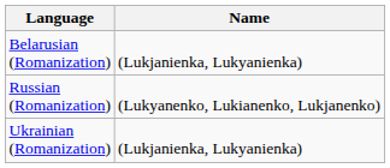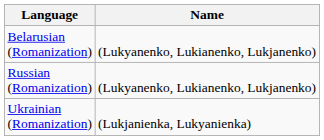 <table class="wikitable">
 <tr>
 <th>Language</th>
 <th>Name</th>
 </tr>
 <tr>
 <td><a href='#'>Belarusian</a> <br>(<a href='#'>Romanization</a>)</td>
-<td><br>(Lukjanienka, Lukyanienka)</td>
+<td><br> (Lukyanenko, Lukianenko, Lukjanenko)</td>
 </tr>
 <tr>
 <td><a href='#'>Russian</a> <br>(<a href='#'>Romanization</a>)</td>
 <td><br> (Lukyanenko, Lukianenko, Lukjanenko)</td>
 </tr>
 <tr>
 <td><a href='#'>Ukrainian</a> <br>(<a href='#'>Romanization</a>)</td>
 <td><br>(Lukjanienka, Lukyanienka)</td>
 </tr>
 </table>
